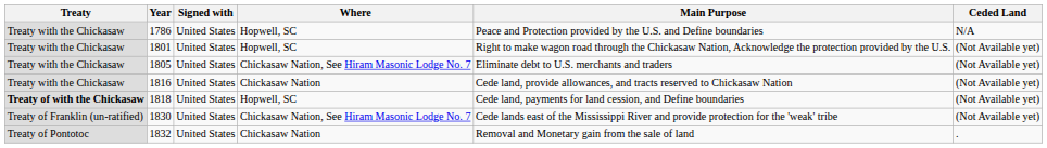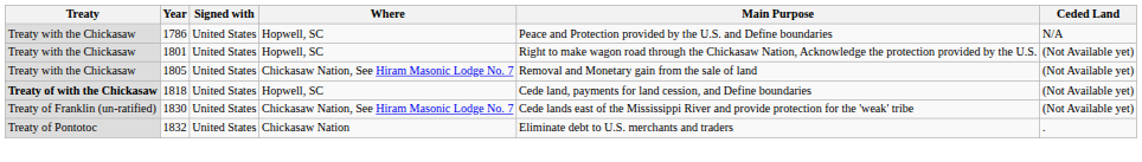 <table class="wikitable" align=center>
 <tr>
 <th>Treaty</th>
 <th>Year</th>
 <th>Signed with</th>
 <th>Where</th>
 <th>Main Purpose</th>
 <th>Ceded Land</th>
 </tr>
 <tr>
 <td style="background:#DDDDDD">Treaty with the Chickasaw</td>
 <td>1786</td>
 <td>United States</td>
 <td>Hopwell, SC</td>
 <td>Peace and Protection provided by the U.S. and Define boundaries</td>
 <td>N/A</td>
 </tr>
 <tr>
 <td style="background:#DDDDDD">Treaty with the Chickasaw</td>
 <td>1801</td>
 <td>United States</td>
 <td>Hopwell, SC</td>
 <td>Right to make wagon road through the Chickasaw Nation, Acknowledge the protection provided by the U.S.</td>
 <td>(Not Available yet)</td>
 </tr>
 <tr>
 <td style="background:#DDDDDD">Treaty with the Chickasaw</td>
 <td>1805</td>
 <td>United States</td>
 <td>Chickasaw Nation, See <a href='#'>Hiram Masonic Lodge No. 7</a></td>
-<td>Eliminate debt to U.S. merchants and traders</td>
-<td>(Not Available yet)</td>
-</tr>
-<tr>
-<td style="background:#DDDDDD">Treaty with the Chickasaw</td>
-<td>1816</td>
-<td>United States</td>
-<td>Chickasaw Nation</td>
-<td>Cede land, provide allowances, and tracts reserved to Chickasaw Nation</td>
+<td>Removal and Monetary gain from the sale of land</td>
 <td>(Not Available yet)</td>
 </tr>
 <tr>
 <td style="background:#DDDDDD"><strong>Treaty of with the Chickasaw</strong></td>
 <td>1818</td>
 <td>United States</td>
 <td>Hopwell, SC</td>
 <td>Cede land, payments for land cession, and Define boundaries</td>
 <td>(Not Available yet)</td>
 </tr>
 <tr>
 <td style="background:#DDDDDD">Treaty of Franklin (un-ratified)</td>
 <td>1830</td>
 <td>United States</td>
 <td>Chickasaw Nation, See <a href='#'>Hiram Masonic Lodge No. 7</a></td>
 <td>Cede lands east of the Mississippi River and provide protection for the 'weak' tribe</td>
 <td>(Not Available yet)</td>
 </tr>
 <tr>
 <td style="background:#DDDDDD">Treaty of Pontotoc</td>
 <td>1832</td>
 <td>United States</td>
 <td>Chickasaw Nation</td>
-<td>Removal and Monetary gain from the sale of land</td>
+<td>Eliminate debt to U.S. merchants and traders</td>
 <td>.</td>
 </tr>
 </table>
